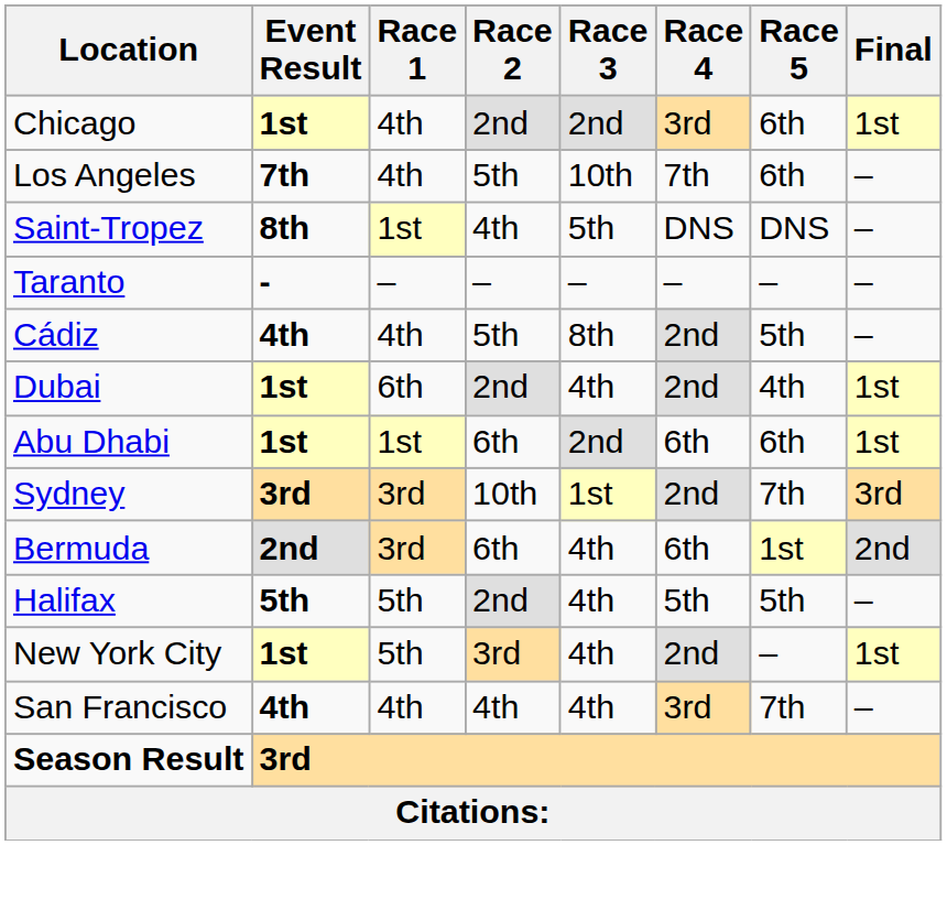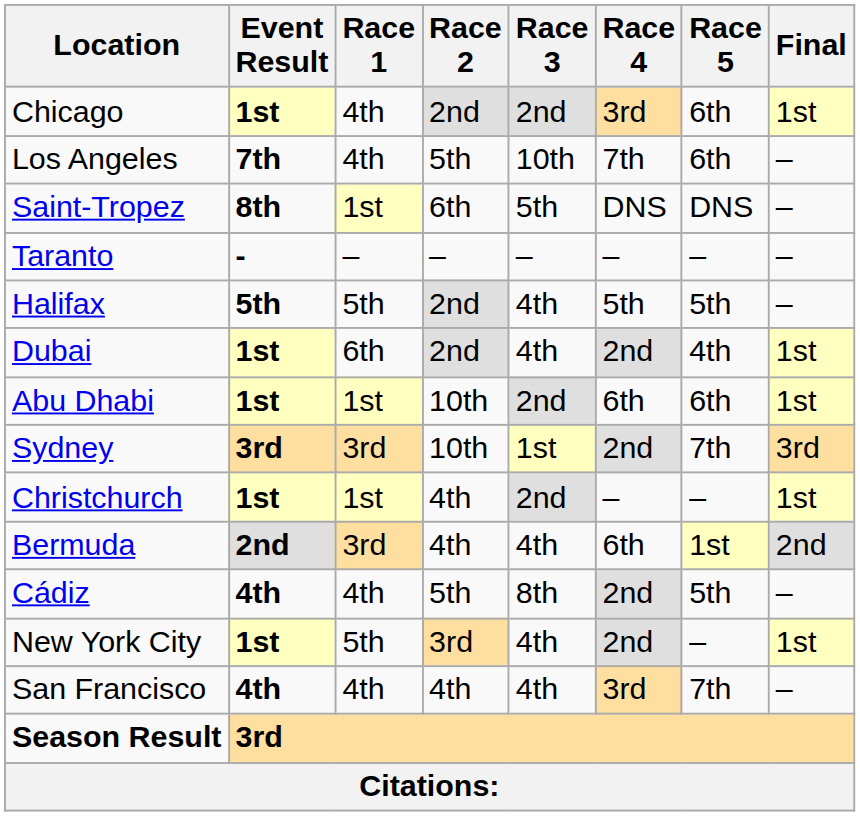 <table class="wikitable">
 <tr>
 <th>Location</th>
 <th>Event<br>Result</th>
 <th>Race<br>1</th>
 <th>Race<br>2</th>
 <th>Race<br>3</th>
 <th>Race<br>4</th>
 <th>Race<br>5</th>
 <th>Final</th>
 </tr>
 <tr>
 <td> Chicago</td>
 <td style="background:#FFFFBF;"><strong>1st</strong></td>
 <td>4th</td>
 <td style="background:#DFDFDF;">2nd</td>
 <td style="background:#DFDFDF;">2nd</td>
 <td style="background:#FFDF9F;">3rd</td>
 <td>6th</td>
 <td style="background:#FFFFBF;">1st</td>
 </tr>
 <tr>
 <td> Los Angeles</td>
 <td><strong>7th</strong></td>
 <td>4th</td>
 <td>5th</td>
 <td>10th</td>
 <td>7th</td>
 <td>6th</td>
 <td>–</td>
 </tr>
 <tr>
 <td> <a href='#'>Saint-Tropez</a></td>
 <td><strong>8th</strong></td>
 <td style="background:#FFFFBF;">1st</td>
-<td>4th</td>
+<td>6th</td>
 <td>5th</td>
 <td>DNS</td>
 <td>DNS</td>
 <td>–</td>
 </tr>
 <tr>
 <td> <a href='#'>Taranto</a></td>
 <td><strong>-</strong></td>
 <td>–</td>
 <td>–</td>
 <td>–</td>
 <td>–</td>
 <td>–</td>
 <td>–</td>
 </tr>
 <tr>
-<td> <a href='#'>Cádiz</a></td>
-<td><strong>4th</strong></td>
+<td> <a href='#'>Halifax</a></td>
+<td><strong>5th</strong></td>
+<td>5th</td>
+<td style="background:#DFDFDF;">2nd</td>
 <td>4th</td>
 <td>5th</td>
-<td>8th</td>
-<td style="background:#DFDFDF;">2nd</td>
 <td>5th</td>
 <td>–</td>
 </tr>
 <tr>
 <td> <a href='#'>Dubai</a></td>
 <td style="background:#FFFFBF;"><strong>1st</strong></td>
 <td>6th</td>
 <td style="background:#DFDFDF;">2nd</td>
 <td>4th</td>
 <td style="background:#DFDFDF;">2nd</td>
 <td>4th</td>
 <td style="background:#FFFFBF;">1st</td>
 </tr>
 <tr>
 <td> <a href='#'>Abu Dhabi</a></td>
 <td style="background:#FFFFBF;"><strong>1st</strong></td>
 <td style="background:#FFFFBF;">1st</td>
-<td>6th</td>
+<td>10th</td>
 <td style="background:#DFDFDF;">2nd</td>
 <td>6th</td>
 <td>6th</td>
 <td style="background:#FFFFBF;">1st</td>
 </tr>
 <tr>
 <td> <a href='#'>Sydney</a></td>
 <td style="background:#FFDF9F;"><strong>3rd</strong></td>
 <td style="background:#FFDF9F;">3rd</td>
 <td>10th</td>
 <td style="background:#FFFFBF;">1st</td>
 <td style="background:#DFDFDF;">2nd</td>
 <td>7th</td>
 <td style="background:#FFDF9F;">3rd</td>
 </tr>
 <tr>
+<td> <a href='#'>Christchurch</a></td>
+<td style="background:#FFFFBF;"><strong>1st</strong></td>
+<td style="background:#FFFFBF;">1st</td>
+<td>4th</td>
+<td style="background:#DFDFDF;">2nd</td>
+<td>–</td>
+<td>–</td>
+<td style="background:#FFFFBF;">1st</td>
+</tr>
+<tr>
 <td> <a href='#'>Bermuda</a></td>
 <td style="background:#DFDFDF;"><strong>2nd</strong></td>
 <td style="background:#FFDF9F;">3rd</td>
-<td>6th</td>
+<td>4th</td>
 <td>4th</td>
 <td>6th</td>
 <td style="background:#FFFFBF;">1st</td>
 <td style="background:#DFDFDF;">2nd</td>
 </tr>
 <tr>
-<td> <a href='#'>Halifax</a></td>
-<td><strong>5th</strong></td>
-<td>5th</td>
-<td style="background:#DFDFDF;">2nd</td>
+<td> <a href='#'>Cádiz</a></td>
+<td><strong>4th</strong></td>
 <td>4th</td>
 <td>5th</td>
+<td>8th</td>
+<td style="background:#DFDFDF;">2nd</td>
 <td>5th</td>
 <td>–</td>
 </tr>
 <tr>
 <td> New York City</td>
 <td style="background:#FFFFBF;"><strong>1st</strong></td>
 <td>5th</td>
 <td style="background:#FFDF9F;">3rd</td>
 <td>4th</td>
 <td style="background:#DFDFDF;">2nd</td>
 <td>–</td>
 <td style="background:#FFFFBF;">1st</td>
 </tr>
 <tr>
 <td> San Francisco</td>
 <td><strong>4th</strong></td>
 <td>4th</td>
 <td>4th</td>
 <td>4th</td>
 <td style="background:#FFDF9F;">3rd</td>
 <td>7th</td>
 <td>–</td>
 </tr>
 <tr>
 <td><strong>Season Result</strong></td>
 <td colspan="7" style="background:#FFDF9F;"><strong>3rd</strong></td>
 </tr>
 <tr>
 <th colspan="8">Citations:</th>
 </tr>
 </table>
